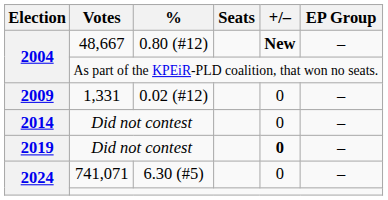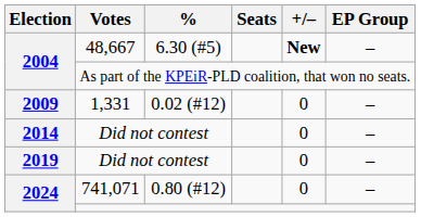 <table class=wikitable style="text-align:center;">
 <tr>
 <th>Election</th>
 <th>Votes</th>
 <th>%</th>
 <th>Seats</th>
 <th>+/–</th>
 <th>EP Group</th>
 </tr>
 <tr>
 <th rowspan="2"><a href='#'>2004</a></th>
 <td>48,667</td>
-<td>0.80 (#12)</td>
+<td>6.30 (#5)</td>
 <td></td>
 <td><strong>New</strong></td>
 <td>–</td>
 </tr>
 <tr>
 <td colspan="5"><small>As part of the <a href='#'>KPEiR</a>-PLD coalition, that won no seats.</small></td>
 </tr>
 <tr>
 <th><a href='#'>2009</a></th>
 <td>1,331</td>
 <td>0.02 (#12)</td>
 <td></td>
 <td> 0</td>
 <td>–</td>
 </tr>
 <tr>
 <th><a href='#'>2014</a></th>
 <td colspan="2"><em>Did not contest</em></td>
 <td></td>
 <td> 0</td>
 <td>–</td>
 </tr>
 <tr>
 <th><a href='#'>2019</a></th>
 <td colspan="2"><em>Did not contest</em></td>
 <td></td>
-<td><strong> 0</strong></td>
+<td> 0</td>
 <td>–</td>
 </tr>
 <tr>
 <th rowspan="2"><a href='#'>2024</a></th>
 <td>741,071</td>
-<td>6.30 (#5)</td>
+<td>0.80 (#12)</td>
 <td></td>
 <td> 0</td>
 <td>–</td>
 </tr>
 <tr>
 <td colspan="5"></td>
 </tr>
 </table>
